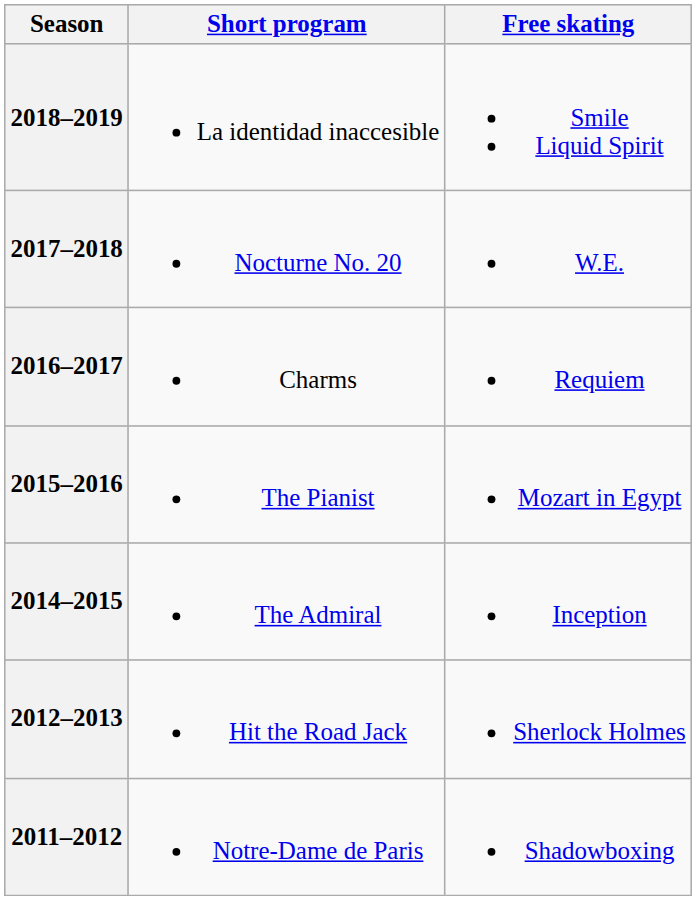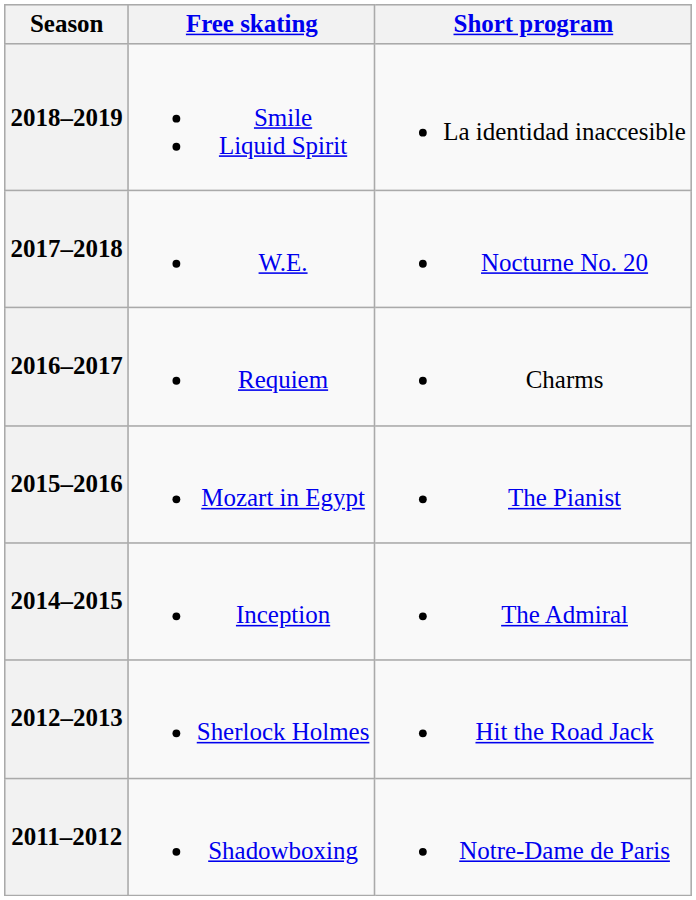 <table class=wikitable style=text-align:center>
 <tr>
 <th>Season</th>
+<th><a href='#'>Free skating</a></th>
 <th><a href='#'>Short program</a></th>
-<th><a href='#'>Free skating</a></th>
 </tr>
 <tr>
 <th>2018–2019 <br> </th>
+<td><br><ul><li><a href='#'>Smile</a> <br></li><li><a href='#'>Liquid Spirit</a> <br></li></ul></td>
 <td><br><ul><li>La identidad inaccesible <br></li></ul></td>
-<td><br><ul><li><a href='#'>Smile</a> <br></li><li><a href='#'>Liquid Spirit</a> <br></li></ul></td>
 </tr>
 <tr>
 <th>2017–2018 <br> </th>
+<td><br><ul><li><a href='#'>W.E.</a> <br></li></ul></td>
 <td><br><ul><li><a href='#'>Nocturne No. 20</a> <br></li></ul></td>
-<td><br><ul><li><a href='#'>W.E.</a> <br></li></ul></td>
 </tr>
 <tr>
 <th>2016–2017 <br> </th>
+<td><br><ul><li><a href='#'>Requiem</a> <br></li></ul></td>
 <td><br><ul><li>Charms <br></li></ul></td>
-<td><br><ul><li><a href='#'>Requiem</a> <br></li></ul></td>
 </tr>
 <tr>
 <th>2015–2016 <br> </th>
+<td><br><ul><li><a href='#'>Mozart in Egypt</a></li></ul></td>
 <td><br><ul><li><a href='#'>The Pianist</a> <br></li></ul></td>
-<td><br><ul><li><a href='#'>Mozart in Egypt</a></li></ul></td>
 </tr>
 <tr>
 <th>2014–2015 <br> </th>
+<td><br><ul><li><a href='#'>Inception</a> <br></li></ul></td>
 <td><br><ul><li><a href='#'>The Admiral</a> <br></li></ul></td>
-<td><br><ul><li><a href='#'>Inception</a> <br></li></ul></td>
 </tr>
 <tr>
 <th>2012–2013 <br> </th>
+<td><br><ul><li><a href='#'>Sherlock Holmes</a> <br></li></ul></td>
 <td><br><ul><li><a href='#'>Hit the Road Jack</a> <br></li></ul></td>
-<td><br><ul><li><a href='#'>Sherlock Holmes</a> <br></li></ul></td>
 </tr>
 <tr>
 <th>2011–2012 <br> </th>
+<td><br><ul><li><a href='#'>Shadowboxing</a> <br></li></ul></td>
 <td><br><ul><li><a href='#'>Notre-Dame de Paris</a> <br></li></ul></td>
-<td><br><ul><li><a href='#'>Shadowboxing</a> <br></li></ul></td>
 </tr>
 </table>
